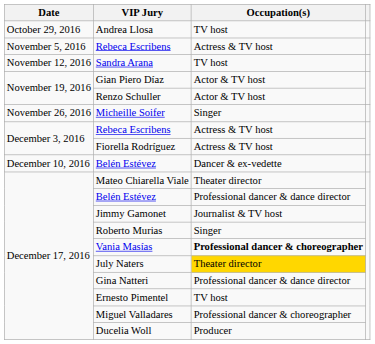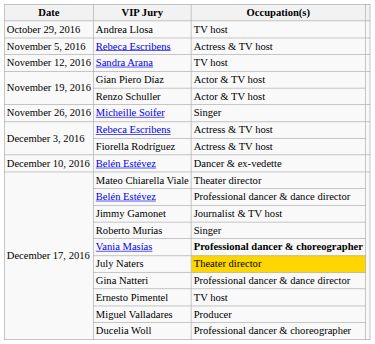 <table class="wikitable">
 <tr>
 <th>Date</th>
 <th>VIP Jury</th>
 <th>Occupation(s)</th>
 <th></th>
 </tr>
 <tr>
 <td>October 29, 2016</td>
 <td>Andrea Llosa</td>
 <td>TV host</td>
 <td></td>
 </tr>
 <tr>
 <td>November 5, 2016</td>
 <td><a href='#'>Rebeca Escribens</a></td>
 <td>Actress & TV host</td>
 <td></td>
 </tr>
 <tr>
 <td>November 12, 2016</td>
 <td><a href='#'>Sandra Arana</a></td>
 <td>TV host</td>
 <td></td>
 </tr>
 <tr>
 <td rowspan="2">November 19, 2016</td>
 <td>Gian Piero Díaz</td>
 <td>Actor & TV host</td>
 <td rowspan=2></td>
 </tr>
 <tr>
 <td>Renzo Schuller</td>
 <td>Actor & TV host</td>
 </tr>
 <tr>
 <td>November 26, 2016</td>
 <td><a href='#'>Micheille Soifer</a></td>
 <td>Singer</td>
 <td></td>
 </tr>
 <tr>
 <td rowspan="2">December 3, 2016</td>
 <td><a href='#'>Rebeca Escribens</a></td>
 <td>Actress & TV host</td>
 <td rowspan=2></td>
 </tr>
 <tr>
 <td>Fiorella Rodríguez</td>
 <td>Actress & TV host</td>
 </tr>
 <tr>
 <td>December 10, 2016</td>
 <td><a href='#'>Belén Estévez</a></td>
 <td>Dancer & ex-vedette</td>
 <td></td>
 </tr>
 <tr>
 <td rowspan=10>December 17, 2016</td>
 <td>Mateo Chiarella Viale</td>
 <td>Theater director</td>
 <td rowspan=10></td>
 </tr>
 <tr>
 <td><a href='#'>Belén Estévez</a></td>
 <td>Professional dancer & dance director</td>
 </tr>
 <tr>
 <td>Jimmy Gamonet</td>
 <td>Journalist & TV host</td>
 </tr>
 <tr>
 <td>Roberto Murias</td>
 <td>Singer</td>
 </tr>
 <tr>
 <td><a href='#'>Vania Masías</a></td>
 <td><strong>Professional dancer & choreographer</strong></td>
 </tr>
 <tr>
 <td>July Naters</td>
 <td style="background: gold;">Theater director</td>
 </tr>
 <tr>
 <td>Gina Natteri</td>
 <td>Professional dancer & dance director</td>
 </tr>
 <tr>
 <td>Ernesto Pimentel</td>
 <td>TV host</td>
 </tr>
 <tr>
 <td>Miguel Valladares</td>
-<td>Professional dancer & choreographer</td>
+<td>Producer</td>
 </tr>
 <tr>
 <td>Ducelia Woll</td>
-<td>Producer</td>
+<td>Professional dancer & choreographer</td>
 </tr>
 </table>
